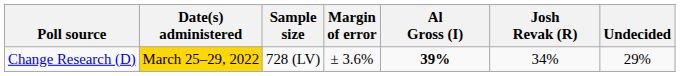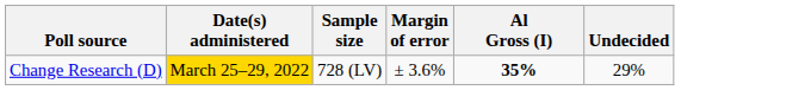 <table class="wikitable" style="font-size:90%;text-align:center;">
 <tr valign=bottom>
 <th>Poll source</th>
 <th>Date(s)<br>administered</th>
 <th>Sample<br>size</th>
 <th>Margin<br>of error</th>
 <th style="width:100px;">Al<br>Gross (I)</th>
-<th style="width:100px;">Josh<br>Revak (R)</th>
 <th>Undecided</th>
 </tr>
 <tr>
 <td style="text-align:left;"><a href='#'>Change Research (D)</a></td>
 <td style="background: gold;">March 25–29, 2022</td>
 <td>728 (LV)</td>
 <td>± 3.6%</td>
-<td><strong>39%</strong></td>
-<td>34%</td>
+<td><strong>35%</strong></td>
 <td>29%</td>
 </tr>
 </table>
